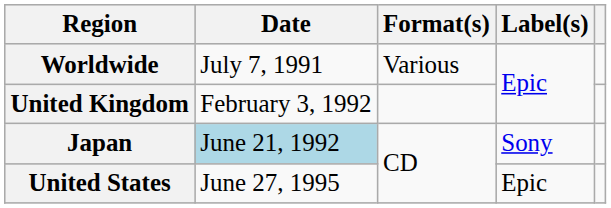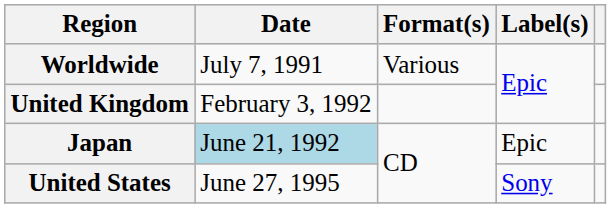 <table class="wikitable plainrowheaders">
 <tr>
 <th scope="col">Region</th>
 <th scope="col">Date</th>
 <th scope="col">Format(s)</th>
 <th scope="col">Label(s)</th>
 <th scope="col"></th>
 </tr>
 <tr>
 <th scope="row">Worldwide</th>
 <td>July 7, 1991</td>
 <td>Various</td>
 <td rowspan="2"><a href='#'>Epic</a></td>
 <td></td>
 </tr>
 <tr>
 <th scope="row">United Kingdom</th>
 <td>February 3, 1992</td>
 <td></td>
 <td></td>
 </tr>
 <tr>
 <th scope="row">Japan</th>
 <td style="background: lightblue;">June 21, 1992</td>
 <td rowspan="2">CD</td>
-<td><a href='#'>Sony</a></td>
+<td>Epic</td>
 <td></td>
 </tr>
 <tr>
 <th scope="row">United States</th>
 <td>June 27, 1995</td>
-<td>Epic</td>
+<td><a href='#'>Sony</a></td>
 <td></td>
 </tr>
 </table>
